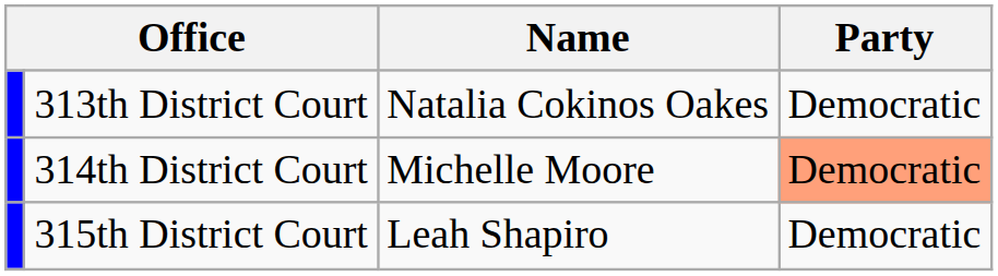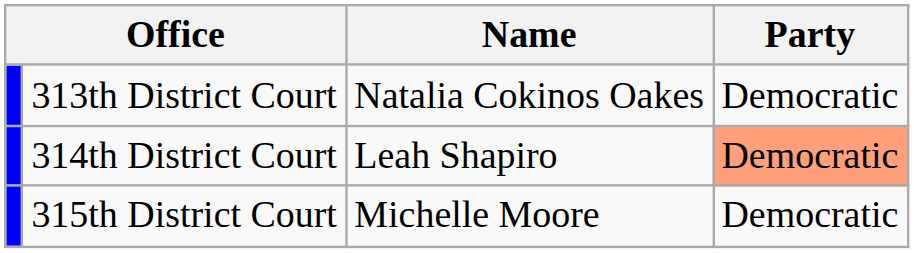 <table class="wikitable">
 <tr>
 <th colspan="2">Office</th>
 <th>Name</th>
 <th>Party</th>
 </tr>
 <tr>
 <td bgcolor="blue"></td>
 <td>313th District Court</td>
 <td>Natalia Cokinos Oakes</td>
 <td>Democratic</td>
 </tr>
 <tr>
 <td bgcolor="blue"></td>
 <td>314th District Court</td>
-<td>Michelle Moore</td>
+<td>Leah Shapiro</td>
 <td style="background: lightsalmon;">Democratic</td>
 </tr>
 <tr>
 <td bgcolor="blue"></td>
 <td>315th District Court</td>
-<td>Leah Shapiro</td>
+<td>Michelle Moore</td>
 <td>Democratic</td>
 </tr>
 </table>
